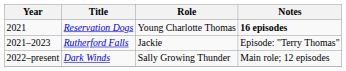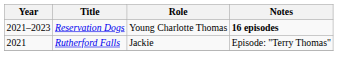 <table class="wikitable sortable">
 <tr>
 <th>Year</th>
 <th>Title</th>
 <th>Role</th>
 <th class="unsortable">Notes</th>
 </tr>
 <tr>
-<td>2021</td>
+<td>2021–2023</td>
 <td><em><a href='#'>Reservation Dogs</a></em></td>
 <td>Young Charlotte Thomas</td>
 <td><strong>16 episodes</strong></td>
 </tr>
 <tr>
-<td>2021–2023</td>
+<td>2021</td>
 <td><em><a href='#'>Rutherford Falls</a></em></td>
 <td>Jackie</td>
 <td>Episode: "Terry Thomas"</td>
 </tr>
 <tr>
-<td>2022–present</td>
-<td><em><a href='#'>Dark Winds</a></em></td>
-<td>Sally Growing Thunder</td>
-<td>Main role; 12 episodes</td>
-</tr>
-<tr>
 </tr>
 </table>
